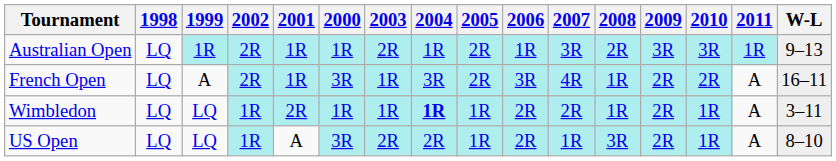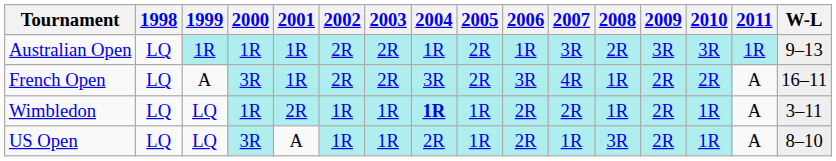 <table class=wikitable style=text-align:center;font-size:97%>
 <tr>
 <th>Tournament</th>
 <th><a href='#'>1998</a></th>
 <th><a href='#'>1999</a></th>
+<th><a href='#'>2000</a></th>
+<th><a href='#'>2001</a></th>
 <th><a href='#'>2002</a></th>
-<th><a href='#'>2001</a></th>
-<th><a href='#'>2000</a></th>
 <th><a href='#'>2003</a></th>
 <th><a href='#'>2004</a></th>
 <th><a href='#'>2005</a></th>
 <th><a href='#'>2006</a></th>
 <th><a href='#'>2007</a></th>
 <th><a href='#'>2008</a></th>
 <th><a href='#'>2009</a></th>
 <th><a href='#'>2010</a></th>
 <th><a href='#'>2011</a></th>
 <th>W-L</th>
 </tr>
 <tr>
 <td align=left><a href='#'>Australian Open</a></td>
 <td><a href='#'>LQ</a></td>
 <td align="center" style="background:#afeeee;"><a href='#'>1R</a></td>
-<td align="center" style="background:#afeeee;"><a href='#'>2R</a></td>
 <td align="center" style="background:#afeeee;"><a href='#'>1R</a></td>
 <td align="center" style="background:#afeeee;"><a href='#'>1R</a></td>
+<td align="center" style="background:#afeeee;"><a href='#'>2R</a></td>
 <td align="center" style="background:#afeeee;"><a href='#'>2R</a></td>
 <td align="center" style="background:#afeeee;"><a href='#'>1R</a></td>
 <td align="center" style="background:#afeeee;"><a href='#'>2R</a></td>
 <td align="center" style="background:#afeeee;"><a href='#'>1R</a></td>
 <td align="center" style="background:#afeeee;"><a href='#'>3R</a></td>
 <td align="center" style="background:#afeeee;"><a href='#'>2R</a></td>
 <td align="center" style="background:#afeeee;"><a href='#'>3R</a></td>
 <td align="center" style="background:#afeeee;"><a href='#'>3R</a></td>
 <td align="center" style="background:#afeeee;"><a href='#'>1R</a></td>
 <td align="center" style="background:#EFEFEF;">9–13</td>
 </tr>
 <tr>
 <td align=left><a href='#'>French Open</a></td>
 <td><a href='#'>LQ</a></td>
 <td>A</td>
-<td align="center" style="background:#afeeee;"><a href='#'>2R</a></td>
-<td align="center" style="background:#afeeee;"><a href='#'>1R</a></td>
 <td align="center" style="background:#afeeee;"><a href='#'>3R</a></td>
 <td align="center" style="background:#afeeee;"><a href='#'>1R</a></td>
+<td align="center" style="background:#afeeee;"><a href='#'>2R</a></td>
+<td align="center" style="background:#afeeee;"><a href='#'>2R</a></td>
 <td align="center" style="background:#afeeee;"><a href='#'>3R</a></td>
 <td align="center" style="background:#afeeee;"><a href='#'>2R</a></td>
 <td align="center" style="background:#afeeee;"><a href='#'>3R</a></td>
 <td align="center" style="background:#afeeee;"><a href='#'>4R</a></td>
 <td align="center" style="background:#afeeee;"><a href='#'>1R</a></td>
 <td align="center" style="background:#afeeee;"><a href='#'>2R</a></td>
 <td align="center" style="background:#afeeee;"><a href='#'>2R</a></td>
 <td>A</td>
 <td align="center" style="background:#EFEFEF;">16–11</td>
 </tr>
 <tr>
 <td align=left><a href='#'>Wimbledon</a></td>
 <td><a href='#'>LQ</a></td>
 <td><a href='#'>LQ</a></td>
 <td align="center" style="background:#afeeee;"><a href='#'>1R</a></td>
 <td align="center" style="background:#afeeee;"><a href='#'>2R</a></td>
 <td align="center" style="background:#afeeee;"><a href='#'>1R</a></td>
 <td align="center" style="background:#afeeee;"><a href='#'>1R</a></td>
 <td align="center" style="background:#afeeee;"><strong><a href='#'>1R</a></strong></td>
 <td align="center" style="background:#afeeee;"><a href='#'>1R</a></td>
 <td align="center" style="background:#afeeee;"><a href='#'>2R</a></td>
 <td align="center" style="background:#afeeee;"><a href='#'>2R</a></td>
 <td align="center" style="background:#afeeee;"><a href='#'>1R</a></td>
 <td align="center" style="background:#afeeee;"><a href='#'>2R</a></td>
 <td align="center" style="background:#afeeee;"><a href='#'>1R</a></td>
 <td>A</td>
 <td align="center" style="background:#EFEFEF;">3–11</td>
 </tr>
 <tr>
 <td align=left><a href='#'>US Open</a></td>
 <td><a href='#'>LQ</a></td>
 <td><a href='#'>LQ</a></td>
+<td align="center" style="background:#afeeee;"><a href='#'>3R</a></td>
+<td>A</td>
 <td align="center" style="background:#afeeee;"><a href='#'>1R</a></td>
-<td>A</td>
-<td align="center" style="background:#afeeee;"><a href='#'>3R</a></td>
-<td align="center" style="background:#afeeee;"><a href='#'>2R</a></td>
+<td align="center" style="background:#afeeee;"><a href='#'>1R</a></td>
 <td align="center" style="background:#afeeee;"><a href='#'>2R</a></td>
 <td align="center" style="background:#afeeee;"><a href='#'>1R</a></td>
 <td align="center" style="background:#afeeee;"><a href='#'>2R</a></td>
 <td align="center" style="background:#afeeee;"><a href='#'>1R</a></td>
 <td align="center" style="background:#afeeee;"><a href='#'>3R</a></td>
 <td align="center" style="background:#afeeee;"><a href='#'>2R</a></td>
 <td align="center" style="background:#afeeee;"><a href='#'>1R</a></td>
 <td>A</td>
 <td align="center" style="background:#EFEFEF;">8–10</td>
 </tr>
 </table>
